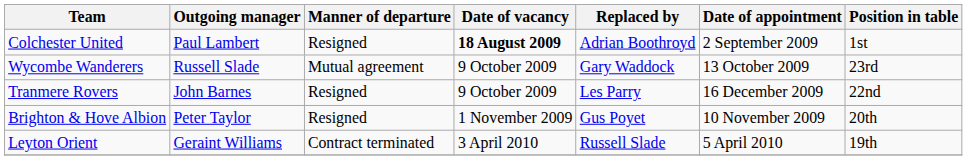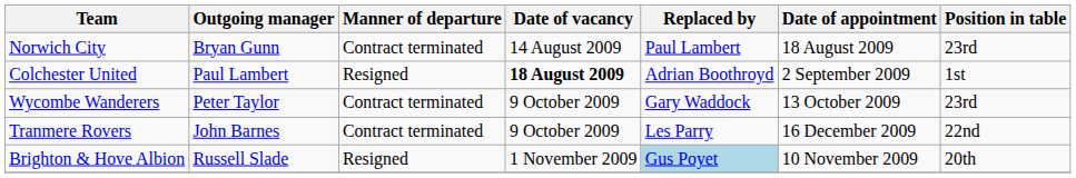 <table class="wikitable">
 <tr>
 <th>Team</th>
 <th>Outgoing manager</th>
 <th>Manner of departure</th>
 <th>Date of vacancy</th>
 <th>Replaced by</th>
 <th>Date of appointment</th>
 <th>Position in table</th>
+</tr>
+<tr>
+<td><a href='#'>Norwich City</a></td>
+<td> <a href='#'>Bryan Gunn</a></td>
+<td>Contract terminated</td>
+<td>14 August 2009</td>
+<td> <a href='#'>Paul Lambert</a></td>
+<td>18 August 2009</td>
+<td>23rd</td>
 </tr>
 <tr>
 <td><a href='#'>Colchester United</a></td>
 <td> <a href='#'>Paul Lambert</a></td>
 <td>Resigned</td>
 <td><strong>18 August 2009</strong></td>
 <td> <a href='#'>Adrian Boothroyd</a></td>
 <td>2 September 2009</td>
 <td>1st</td>
 </tr>
 <tr>
 <td><a href='#'>Wycombe Wanderers</a></td>
-<td> <a href='#'>Russell Slade</a></td>
-<td>Mutual agreement</td>
+<td> <a href='#'>Peter Taylor</a></td>
+<td>Contract terminated</td>
 <td>9 October 2009</td>
 <td> <a href='#'>Gary Waddock</a></td>
 <td>13 October 2009</td>
 <td>23rd</td>
 </tr>
 <tr>
 <td><a href='#'>Tranmere Rovers</a></td>
 <td> <a href='#'>John Barnes</a></td>
-<td>Resigned</td>
+<td>Contract terminated</td>
 <td>9 October 2009</td>
 <td> <a href='#'>Les Parry</a></td>
 <td>16 December 2009</td>
 <td>22nd</td>
 </tr>
 <tr>
 <td><a href='#'>Brighton & Hove Albion</a></td>
-<td> <a href='#'>Peter Taylor</a></td>
+<td> <a href='#'>Russell Slade</a></td>
 <td>Resigned</td>
 <td>1 November 2009</td>
-<td> <a href='#'>Gus Poyet</a></td>
+<td style="background: lightblue;"> <a href='#'>Gus Poyet</a></td>
 <td>10 November 2009</td>
 <td>20th</td>
 </tr>
 <tr>
-<td><a href='#'>Leyton Orient</a></td>
-<td> <a href='#'>Geraint Williams</a></td>
-<td>Contract terminated</td>
-<td>3 April 2010</td>
-<td> <a href='#'>Russell Slade</a></td>
-<td>5 April 2010</td>
-<td>19th<br></td>
-</tr>
-<tr>
 </tr>
 </table>
